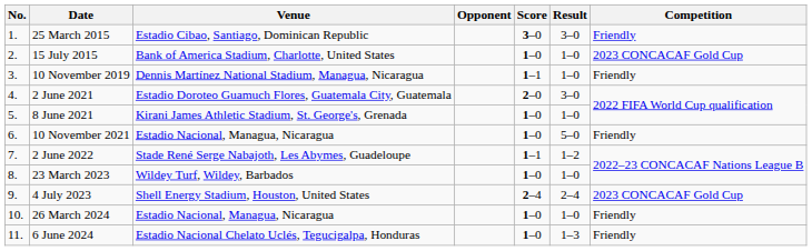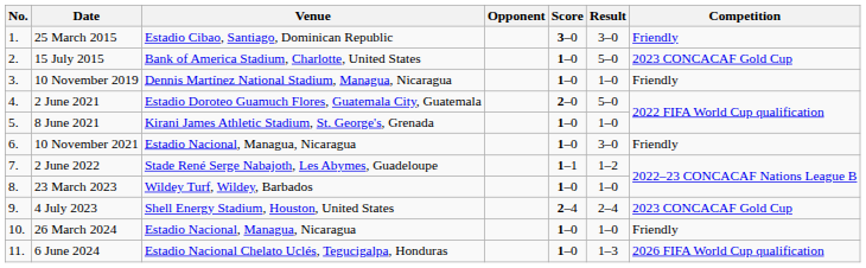 <table class="wikitable">
 <tr>
 <th>No.</th>
 <th>Date</th>
 <th>Venue</th>
 <th>Opponent</th>
 <th>Score</th>
 <th>Result</th>
 <th>Competition</th>
 </tr>
 <tr>
 <td>1.</td>
 <td>25 March 2015</td>
 <td><a href='#'>Estadio Cibao</a>, <a href='#'>Santiago</a>, Dominican Republic</td>
 <td></td>
 <td align=center><strong>3</strong>–0</td>
 <td align=center>3–0</td>
 <td><a href='#'>Friendly</a></td>
 </tr>
 <tr>
 <td>2.</td>
 <td>15 July 2015</td>
 <td><a href='#'>Bank of America Stadium</a>, <a href='#'>Charlotte</a>, United States</td>
 <td></td>
 <td align=center><strong>1</strong>–0</td>
-<td align=center>1–0</td>
+<td align=center>5–0</td>
 <td><a href='#'>2023 CONCACAF Gold Cup</a></td>
 </tr>
 <tr>
 <td>3.</td>
 <td>10 November 2019</td>
 <td><a href='#'>Dennis Martínez National Stadium</a>, <a href='#'>Managua</a>, Nicaragua</td>
 <td></td>
-<td align=center><strong>1</strong>–1</td>
+<td align=center><strong>1</strong>–0</td>
 <td align=center>1–0</td>
 <td>Friendly</td>
 </tr>
 <tr>
 <td>4.</td>
 <td>2 June 2021</td>
 <td><a href='#'>Estadio Doroteo Guamuch Flores</a>, <a href='#'>Guatemala City</a>, Guatemala</td>
 <td></td>
 <td align=center><strong>2</strong>–0</td>
-<td align=center>3–0</td>
+<td align=center>5–0</td>
 <td rowspan=2><a href='#'>2022 FIFA World Cup qualification</a></td>
 </tr>
 <tr>
 <td>5.</td>
 <td>8 June 2021</td>
 <td><a href='#'>Kirani James Athletic Stadium</a>, <a href='#'>St. George's</a>, Grenada</td>
 <td></td>
 <td align=center><strong>1</strong>–0</td>
 <td align=center>1–0</td>
 </tr>
 <tr>
 <td>6.</td>
 <td>10 November 2021</td>
 <td><a href='#'>Estadio Nacional</a>, Managua, Nicaragua</td>
 <td></td>
 <td align=center><strong>1</strong>–0</td>
-<td align=center>5–0</td>
+<td align=center>3–0</td>
 <td>Friendly</td>
 </tr>
 <tr>
 <td>7.</td>
 <td>2 June 2022</td>
 <td><a href='#'>Stade René Serge Nabajoth</a>, <a href='#'>Les Abymes</a>, Guadeloupe</td>
 <td></td>
 <td align=center><strong>1</strong>–1</td>
 <td align=center>1–2</td>
 <td rowspan=2><a href='#'>2022–23 CONCACAF Nations League B</a></td>
 </tr>
 <tr>
 <td>8.</td>
 <td>23 March 2023</td>
 <td><a href='#'>Wildey Turf</a>, <a href='#'>Wildey</a>, Barbados</td>
 <td></td>
 <td align=center><strong>1</strong>–0</td>
 <td align=center>1–0</td>
 </tr>
 <tr>
 <td>9.</td>
 <td>4 July 2023</td>
 <td><a href='#'>Shell Energy Stadium</a>, <a href='#'>Houston</a>, United States</td>
 <td></td>
 <td align=center><strong>2</strong>–4</td>
 <td align=center>2–4</td>
 <td><a href='#'>2023 CONCACAF Gold Cup</a></td>
 </tr>
 <tr>
 <td>10.</td>
 <td>26 March 2024</td>
 <td><a href='#'>Estadio Nacional</a>, <a href='#'>Managua</a>, Nicaragua</td>
 <td></td>
 <td align=center><strong>1</strong>–0</td>
 <td align=center>1–0</td>
 <td>Friendly</td>
 </tr>
 <tr>
 <td>11.</td>
 <td>6 June 2024</td>
 <td><a href='#'>Estadio Nacional Chelato Uclés</a>, <a href='#'>Tegucigalpa</a>, Honduras</td>
 <td></td>
 <td align=center><strong>1</strong>–0</td>
 <td align=center>1–3</td>
-<td>Friendly</td>
+<td><a href='#'>2026 FIFA World Cup qualification</a></td>
 </tr>
 </table>
